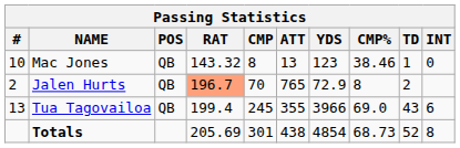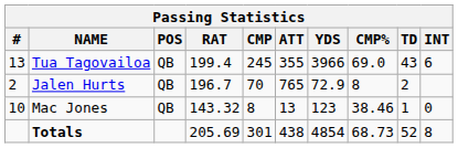 <table class="wikitable sortable collapsible collapsed">
 <tr>
 <th colspan="10">Passing Statistics</th>
 </tr>
 <tr>
 <th>#</th>
 <th>NAME</th>
 <th>POS</th>
 <th>RAT</th>
 <th>CMP</th>
 <th>ATT</th>
 <th>YDS</th>
 <th>CMP%</th>
 <th>TD</th>
 <th>INT</th>
 </tr>
 <tr>
+<td>13</td>
+<td><a href='#'>Tua Tagovailoa</a></td>
+<td>QB</td>
+<td>199.4</td>
+<td>245</td>
+<td>355</td>
+<td>3966</td>
+<td>69.0</td>
+<td>43</td>
+<td>6</td>
+</tr>
+<tr>
+<td>2</td>
+<td><a href='#'>Jalen Hurts</a></td>
+<td>QB</td>
+<td>196.7</td>
+<td 51>70</td>
+<td>765</td>
+<td>72.9</td>
+<td>8</td>
+<td>2</td>
+</tr>
+<tr>
 <td>10</td>
 <td>Mac Jones</td>
 <td>QB</td>
 <td>143.32</td>
 <td>8</td>
 <td>13</td>
 <td>123</td>
 <td>38.46</td>
 <td>1</td>
 <td>0</td>
-</tr>
-<tr>
-<td>2</td>
-<td><a href='#'>Jalen Hurts</a></td>
-<td>QB</td>
-<td style="background: lightsalmon;">196.7</td>
-<td 51>70</td>
-<td>765</td>
-<td>72.9</td>
-<td>8</td>
-<td>2</td>
-</tr>
-<tr>
-<td>13</td>
-<td><a href='#'>Tua Tagovailoa</a></td>
-<td>QB</td>
-<td>199.4</td>
-<td>245</td>
-<td>355</td>
-<td>3966</td>
-<td>69.0</td>
-<td>43</td>
-<td>6</td>
 </tr>
 <tr>
 <td></td>
 <td><strong>Totals</strong></td>
 <td></td>
 <td>205.69</td>
 <td>301</td>
 <td>438</td>
 <td>4854</td>
 <td>68.73</td>
 <td>52</td>
 <td>8</td>
 </tr>
 </table>
